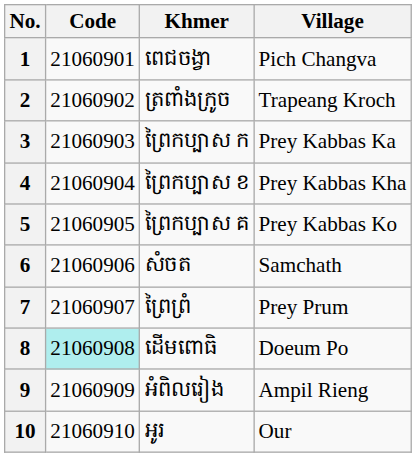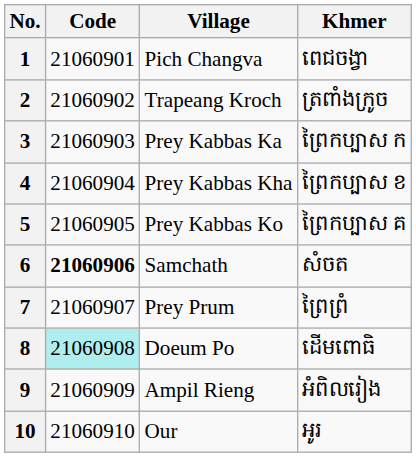 <table class="wikitable sortable mw-collapsible">
 <tr>
 <th>No.</th>
 <th>Code</th>
+<th>Village</th>
 <th>Khmer</th>
-<th>Village</th>
 </tr>
 <tr>
 <th>1</th>
 <td>21060901</td>
+<td>Pich Changva</td>
 <td>ពេជចង្វា</td>
-<td>Pich Changva</td>
 </tr>
 <tr>
 <th>2</th>
 <td>21060902</td>
+<td>Trapeang Kroch</td>
 <td>ត្រពាំងក្រូច</td>
-<td>Trapeang Kroch</td>
 </tr>
 <tr>
 <th>3</th>
 <td>21060903</td>
+<td>Prey Kabbas Ka</td>
 <td>ព្រៃកប្បាស ក</td>
-<td>Prey Kabbas Ka</td>
 </tr>
 <tr>
 <th>4</th>
 <td>21060904</td>
+<td>Prey Kabbas Kha</td>
 <td>ព្រៃកប្បាស ខ</td>
-<td>Prey Kabbas Kha</td>
 </tr>
 <tr>
 <th>5</th>
 <td>21060905</td>
+<td>Prey Kabbas Ko</td>
 <td>ព្រៃកប្បាស គ</td>
-<td>Prey Kabbas Ko</td>
 </tr>
 <tr>
 <th>6</th>
-<td>21060906</td>
+<td><strong>21060906</strong></td>
+<td>Samchath</td>
 <td>សំចត</td>
-<td>Samchath</td>
 </tr>
 <tr>
 <th>7</th>
 <td>21060907</td>
+<td>Prey Prum</td>
 <td>ព្រៃព្រំ</td>
-<td>Prey Prum</td>
 </tr>
 <tr>
 <th>8</th>
 <td style="background: paleturquoise;">21060908</td>
+<td>Doeum Po</td>
 <td>ដើមពោធិ</td>
-<td>Doeum Po</td>
 </tr>
 <tr>
 <th>9</th>
 <td>21060909</td>
+<td>Ampil Rieng</td>
 <td>អំពិលរៀង</td>
-<td>Ampil Rieng</td>
 </tr>
 <tr>
 <th>10</th>
 <td>21060910</td>
+<td>Our</td>
 <td>អូរ</td>
-<td>Our</td>
 </tr>
 </table>
